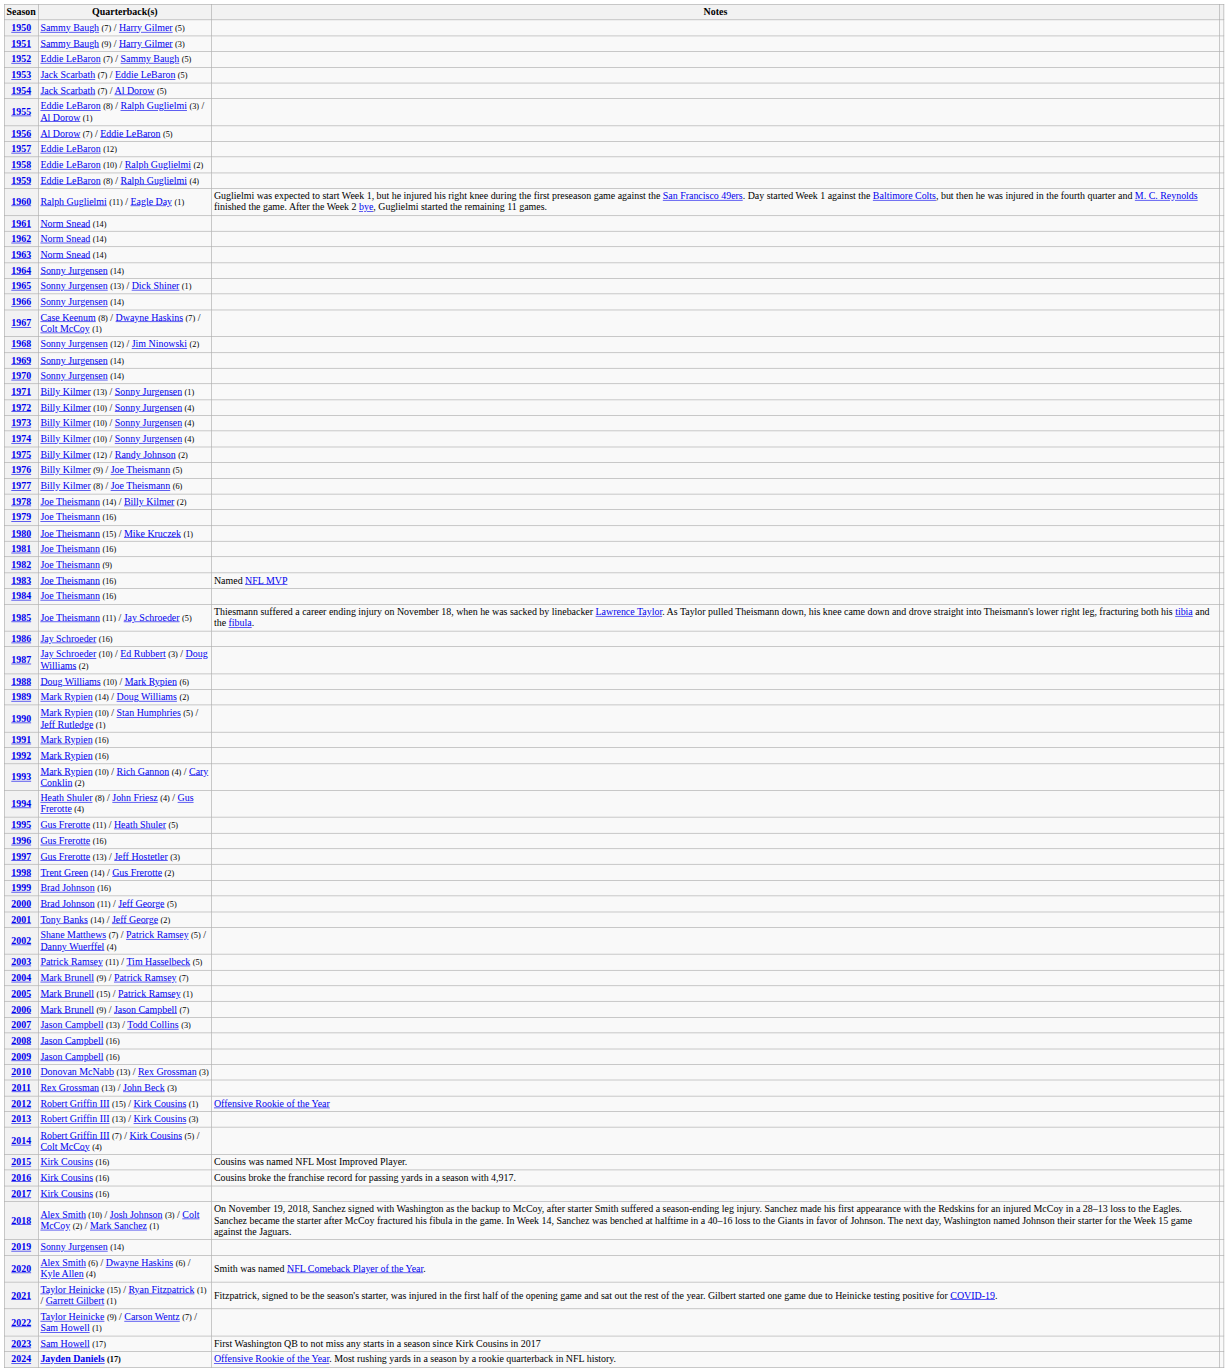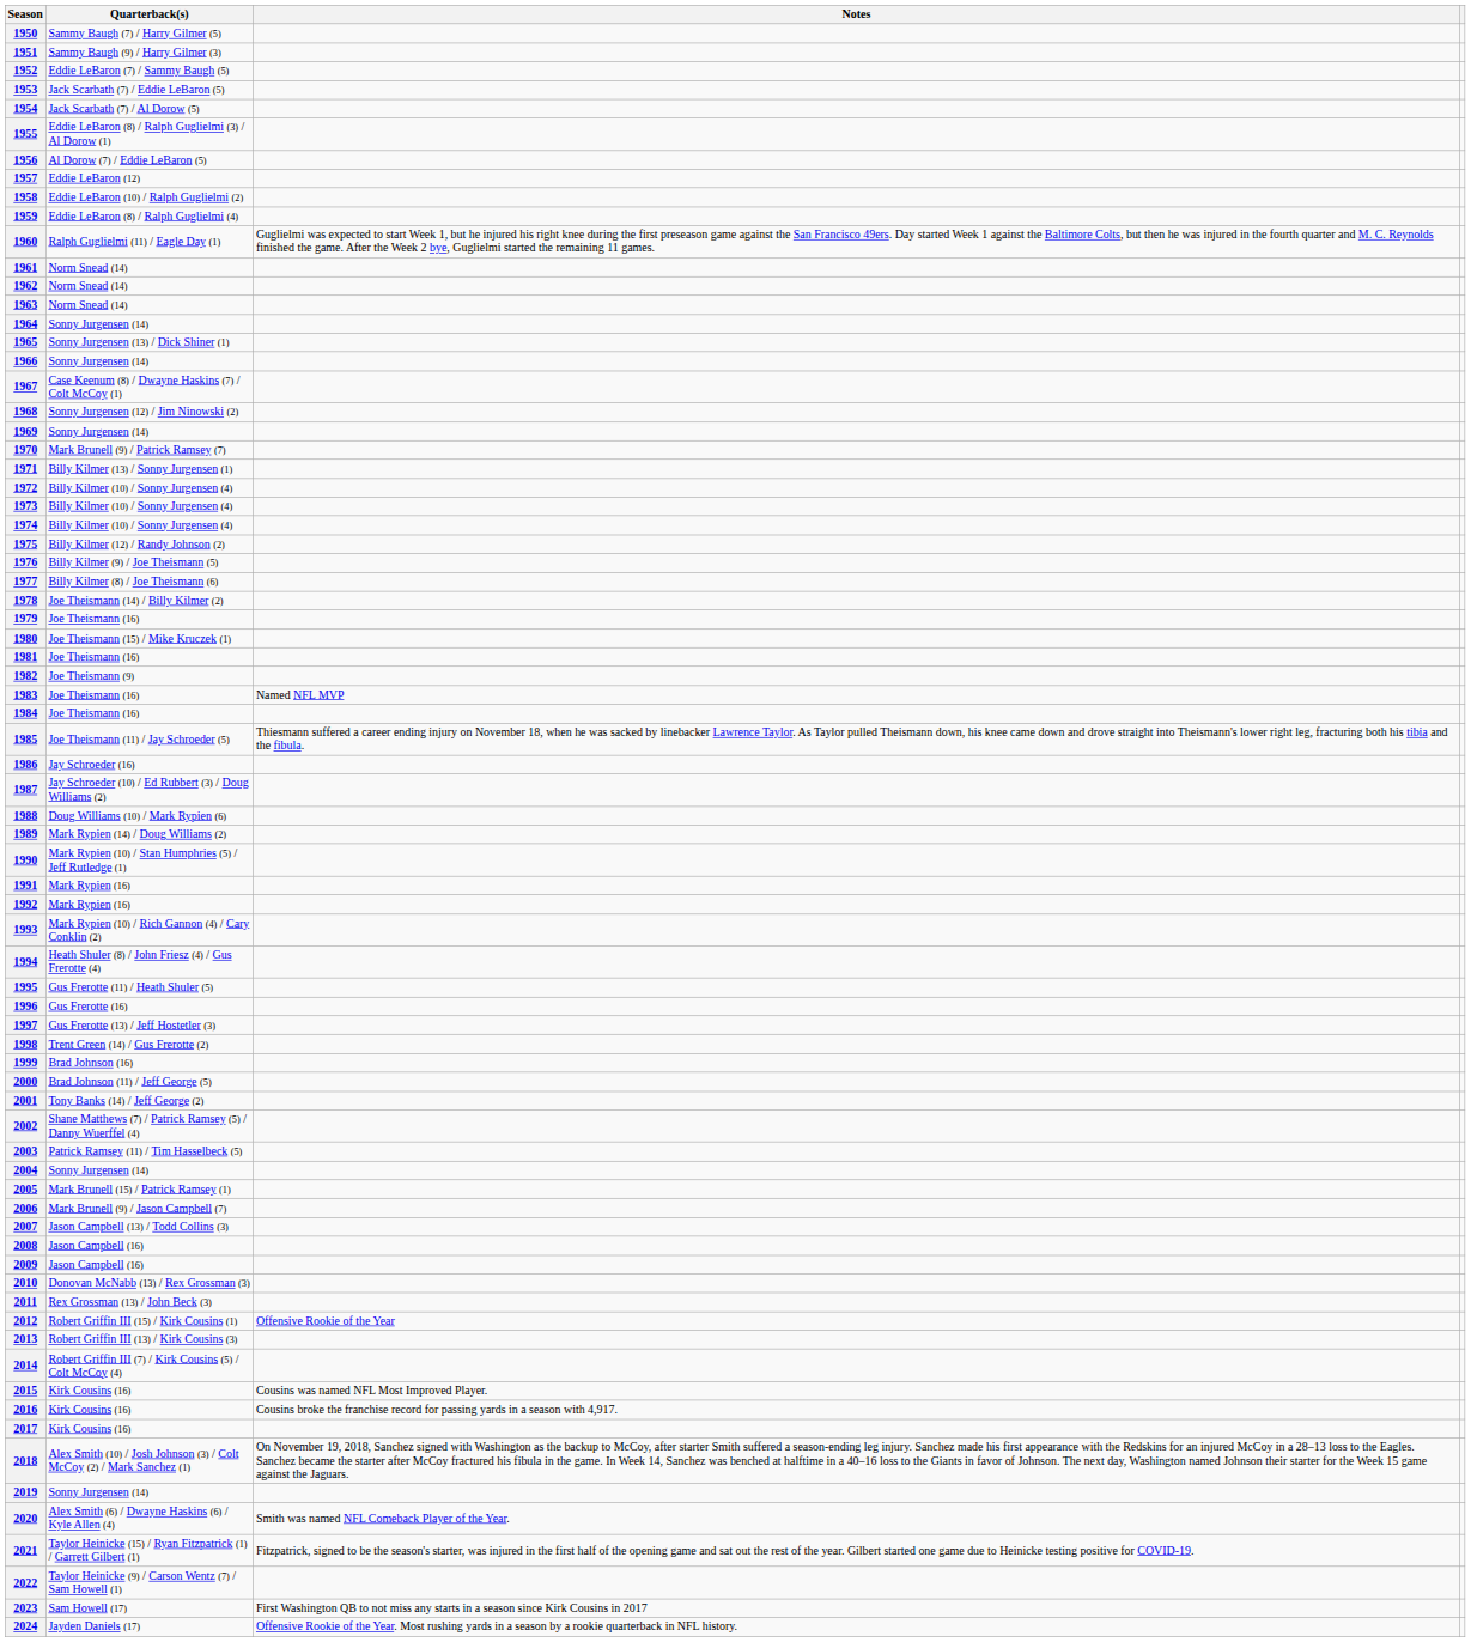 <table class="wikitable plainrowheaders">
 <tr>
 <th scope="col">Season</th>
 <th scope="col">Quarterback(s)</th>
 <th scope="col">Notes</th>
 <th scope="col"></th>
 </tr>
 <tr>
 <th scope="row"><a href='#'>1950</a></th>
 <td><a href='#'>Sammy Baugh</a> <small>(7)</small> / <a href='#'>Harry Gilmer</a> <small>(5)</small></td>
 <td></td>
 <td></td>
 </tr>
 <tr>
 <th scope="row"><a href='#'>1951</a></th>
 <td><a href='#'>Sammy Baugh</a> <small>(9)</small> / <a href='#'>Harry Gilmer</a> <small>(3)</small></td>
 <td></td>
 <td></td>
 </tr>
 <tr>
 <th scope="row"><a href='#'>1952</a></th>
 <td><a href='#'>Eddie LeBaron</a> <small>(7)</small> / <a href='#'>Sammy Baugh</a> <small>(5)</small></td>
 <td></td>
 <td></td>
 </tr>
 <tr>
 <th scope="row"><a href='#'>1953</a></th>
 <td><a href='#'>Jack Scarbath</a> <small>(7)</small> / <a href='#'>Eddie LeBaron</a> <small>(5)</small></td>
 <td></td>
 <td></td>
 </tr>
 <tr>
 <th scope="row"><a href='#'>1954</a></th>
 <td><a href='#'>Jack Scarbath</a> <small>(7)</small> / <a href='#'>Al Dorow</a> <small>(5)</small></td>
 <td></td>
 <td></td>
 </tr>
 <tr>
 <th scope="row"><a href='#'>1955</a></th>
 <td><a href='#'>Eddie LeBaron</a> <small>(8)</small> / <a href='#'>Ralph Guglielmi</a> <small>(3)</small> / <a href='#'>Al Dorow</a> <small>(1)</small></td>
 <td></td>
 <td></td>
 </tr>
 <tr>
 <th scope="row"><a href='#'>1956</a></th>
 <td><a href='#'>Al Dorow</a> <small>(7)</small> / <a href='#'>Eddie LeBaron</a> <small>(5)</small></td>
 <td></td>
 <td></td>
 </tr>
 <tr>
 <th scope="row"><a href='#'>1957</a></th>
 <td><a href='#'>Eddie LeBaron</a> <small>(12)</small></td>
 <td></td>
 <td></td>
 </tr>
 <tr>
 <th scope="row"><a href='#'>1958</a></th>
 <td><a href='#'>Eddie LeBaron</a> <small>(10)</small> / <a href='#'>Ralph Guglielmi</a> <small>(2)</small></td>
 <td></td>
 <td></td>
 </tr>
 <tr>
 <th scope="row"><a href='#'>1959</a></th>
 <td><a href='#'>Eddie LeBaron</a> <small>(8)</small> / <a href='#'>Ralph Guglielmi</a> <small>(4)</small></td>
 <td></td>
 <td></td>
 </tr>
 <tr>
 <th scope="row"><a href='#'>1960</a></th>
 <td><a href='#'>Ralph Guglielmi</a> <small>(11)</small> / <a href='#'>Eagle Day</a> <small>(1)</small></td>
 <td>Guglielmi was expected to start Week 1, but he injured his right knee during the first preseason game against the <a href='#'>San Francisco 49ers</a>. Day started Week 1 against the <a href='#'>Baltimore Colts</a>, but then he was injured in the fourth quarter and <a href='#'>M. C. Reynolds</a> finished the game. After the Week 2 <a href='#'>bye</a>, Guglielmi started the remaining 11 games.</td>
 <td></td>
 </tr>
 <tr>
 <th scope="row"><a href='#'>1961</a></th>
 <td><a href='#'>Norm Snead</a> <small>(14)</small></td>
 <td></td>
 <td></td>
 </tr>
 <tr>
 <th scope="row"><a href='#'>1962</a></th>
 <td><a href='#'>Norm Snead</a> <small>(14)</small></td>
 <td></td>
 <td></td>
 </tr>
 <tr>
 <th scope="row"><a href='#'>1963</a></th>
 <td><a href='#'>Norm Snead</a> <small>(14)</small></td>
 <td></td>
 <td></td>
 </tr>
 <tr>
 <th scope="row"><a href='#'>1964</a></th>
 <td><a href='#'>Sonny Jurgensen</a> <small>(14)</small></td>
 <td></td>
 <td></td>
 </tr>
 <tr>
 <th scope="row"><a href='#'>1965</a></th>
 <td><a href='#'>Sonny Jurgensen</a> <small>(13)</small> / <a href='#'>Dick Shiner</a> <small>(1)</small></td>
 <td></td>
 <td></td>
 </tr>
 <tr>
 <th scope="row"><a href='#'>1966</a></th>
 <td><a href='#'>Sonny Jurgensen</a> <small>(14)</small></td>
 <td></td>
 <td></td>
 </tr>
 <tr>
 <th scope="row"><a href='#'>1967</a></th>
 <td><a href='#'>Case Keenum</a> <small>(8)</small> / <a href='#'>Dwayne Haskins</a> <small>(7)</small> / <a href='#'>Colt McCoy</a> <small>(1)</small></td>
 <td></td>
 <td></td>
 </tr>
 <tr>
 <th scope="row"><a href='#'>1968</a></th>
 <td><a href='#'>Sonny Jurgensen</a> <small>(12)</small> / <a href='#'>Jim Ninowski</a> <small>(2)</small></td>
 <td></td>
 <td></td>
 </tr>
 <tr>
 <th scope="row"><a href='#'>1969</a></th>
 <td><a href='#'>Sonny Jurgensen</a> <small>(14)</small></td>
 <td></td>
 <td></td>
 </tr>
 <tr>
 <th scope="row"><a href='#'>1970</a></th>
-<td><a href='#'>Sonny Jurgensen</a> <small>(14)</small></td>
+<td><a href='#'>Mark Brunell</a> <small>(9)</small> / <a href='#'>Patrick Ramsey</a> <small>(7)</small></td>
 <td></td>
 <td></td>
 </tr>
 <tr>
 <th scope="row"><a href='#'>1971</a></th>
 <td><a href='#'>Billy Kilmer</a> <small>(13)</small> / <a href='#'>Sonny Jurgensen</a> <small>(1)</small></td>
 <td></td>
 <td></td>
 </tr>
 <tr>
 <th scope="row"><a href='#'>1972</a></th>
 <td><a href='#'>Billy Kilmer</a> <small>(10)</small> / <a href='#'>Sonny Jurgensen</a> <small>(4)</small></td>
 <td></td>
 <td></td>
 </tr>
 <tr>
 <th scope="row"><a href='#'>1973</a></th>
 <td><a href='#'>Billy Kilmer</a> <small>(10)</small> / <a href='#'>Sonny Jurgensen</a> <small>(4)</small></td>
 <td></td>
 <td></td>
 </tr>
 <tr>
 <th scope="row"><a href='#'>1974</a></th>
 <td><a href='#'>Billy Kilmer</a> <small>(10)</small> / <a href='#'>Sonny Jurgensen</a> <small>(4)</small></td>
 <td></td>
 <td></td>
 </tr>
 <tr>
 <th scope="row"><a href='#'>1975</a></th>
 <td><a href='#'>Billy Kilmer</a> <small>(12)</small> / <a href='#'>Randy Johnson</a> <small>(2)</small></td>
 <td></td>
 <td></td>
 </tr>
 <tr>
 <th scope="row"><a href='#'>1976</a></th>
 <td><a href='#'>Billy Kilmer</a> <small>(9)</small> / <a href='#'>Joe Theismann</a> <small>(5)</small></td>
 <td></td>
 <td></td>
 </tr>
 <tr>
 <th scope="row"><a href='#'>1977</a></th>
 <td><a href='#'>Billy Kilmer</a> <small>(8)</small> / <a href='#'>Joe Theismann</a> <small>(6)</small></td>
 <td></td>
 <td></td>
 </tr>
 <tr>
 <th scope="row"><a href='#'>1978</a></th>
 <td><a href='#'>Joe Theismann</a> <small>(14)</small> / <a href='#'>Billy Kilmer</a> <small>(2)</small></td>
 <td></td>
 <td></td>
 </tr>
 <tr>
 <th scope="row"><a href='#'>1979</a></th>
 <td><a href='#'>Joe Theismann</a> <small>(16)</small></td>
 <td></td>
 <td></td>
 </tr>
 <tr>
 <th scope="row"><a href='#'>1980</a></th>
 <td><a href='#'>Joe Theismann</a> <small>(15)</small> / <a href='#'>Mike Kruczek</a> <small>(1)</small></td>
 <td></td>
 <td></td>
 </tr>
 <tr>
 <th scope="row"><a href='#'>1981</a></th>
 <td><a href='#'>Joe Theismann</a> <small>(16)</small></td>
 <td></td>
 <td></td>
 </tr>
 <tr>
 <th scope="row"><a href='#'>1982</a></th>
 <td><a href='#'>Joe Theismann</a> <small>(9)</small></td>
 <td></td>
 <td></td>
 </tr>
 <tr>
 <th scope="row"><a href='#'>1983</a></th>
 <td><a href='#'>Joe Theismann</a> <small>(16)</small></td>
 <td>Named <a href='#'>NFL MVP</a></td>
 <td></td>
 </tr>
 <tr>
 <th scope="row"><a href='#'>1984</a></th>
 <td><a href='#'>Joe Theismann</a> <small>(16)</small></td>
 <td></td>
 <td></td>
 </tr>
 <tr>
 <th scope="row"><a href='#'>1985</a></th>
 <td><a href='#'>Joe Theismann</a> <small>(11)</small> / <a href='#'>Jay Schroeder</a> <small>(5)</small></td>
 <td>Thiesmann suffered a career ending injury on November 18, when he was sacked by linebacker <a href='#'>Lawrence Taylor</a>. As Taylor pulled Theismann down, his knee came down and drove straight into Theismann's lower right leg, fracturing both his <a href='#'>tibia</a> and the <a href='#'>fibula</a>.</td>
 <td></td>
 </tr>
 <tr>
 <th scope="row"><a href='#'>1986</a></th>
 <td><a href='#'>Jay Schroeder</a> <small>(16)</small></td>
 <td></td>
 <td></td>
 </tr>
 <tr>
 <th scope="row"><a href='#'>1987</a></th>
 <td><a href='#'>Jay Schroeder</a> <small>(10)</small> / <a href='#'>Ed Rubbert</a> <small>(3)</small> / <a href='#'>Doug Williams</a> <small>(2)</small></td>
 <td></td>
 <td></td>
 </tr>
 <tr>
 <th scope="row"><a href='#'>1988</a></th>
 <td><a href='#'>Doug Williams</a> <small>(10)</small> / <a href='#'>Mark Rypien</a> <small>(6)</small></td>
 <td></td>
 <td></td>
 </tr>
 <tr>
 <th scope="row"><a href='#'>1989</a></th>
 <td><a href='#'>Mark Rypien</a> <small>(14)</small> / <a href='#'>Doug Williams</a> <small>(2)</small></td>
 <td></td>
 <td></td>
 </tr>
 <tr>
 <th scope="row"><a href='#'>1990</a></th>
 <td><a href='#'>Mark Rypien</a> <small>(10)</small> / <a href='#'>Stan Humphries</a> <small>(5)</small> / <a href='#'>Jeff Rutledge</a> <small>(1)</small></td>
 <td></td>
 <td></td>
 </tr>
 <tr>
 <th scope="row"><a href='#'>1991</a></th>
 <td><a href='#'>Mark Rypien</a> <small>(16)</small></td>
 <td></td>
 <td></td>
 </tr>
 <tr>
 <th scope="row"><a href='#'>1992</a></th>
 <td><a href='#'>Mark Rypien</a> <small>(16)</small></td>
 <td></td>
 <td></td>
 </tr>
 <tr>
 <th scope="row"><a href='#'>1993</a></th>
 <td><a href='#'>Mark Rypien</a> <small>(10)</small> / <a href='#'>Rich Gannon</a> <small>(4)</small> / <a href='#'>Cary Conklin</a> <small>(2)</small></td>
 <td></td>
 <td></td>
 </tr>
 <tr>
 <th scope="row"><a href='#'>1994</a></th>
 <td><a href='#'>Heath Shuler</a> <small>(8)</small> / <a href='#'>John Friesz</a> <small>(4)</small> / <a href='#'>Gus Frerotte</a> <small>(4)</small></td>
 <td></td>
 <td></td>
 </tr>
 <tr>
 <th scope="row"><a href='#'>1995</a></th>
 <td><a href='#'>Gus Frerotte</a> <small>(11)</small> / <a href='#'>Heath Shuler</a> <small>(5)</small></td>
 <td></td>
 <td></td>
 </tr>
 <tr>
 <th scope="row"><a href='#'>1996</a></th>
 <td><a href='#'>Gus Frerotte</a> <small>(16)</small></td>
 <td></td>
 <td></td>
 </tr>
 <tr>
 <th scope="row"><a href='#'>1997</a></th>
 <td><a href='#'>Gus Frerotte</a> <small>(13)</small> / <a href='#'>Jeff Hostetler</a> <small>(3)</small></td>
 <td></td>
 <td></td>
 </tr>
 <tr>
 <th scope="row"><a href='#'>1998</a></th>
 <td><a href='#'>Trent Green</a> <small>(14)</small> / <a href='#'>Gus Frerotte</a> <small>(2)</small></td>
 <td></td>
 <td></td>
 </tr>
 <tr>
 <th scope="row"><a href='#'>1999</a></th>
 <td><a href='#'>Brad Johnson</a> <small>(16)</small></td>
 <td></td>
 <td></td>
 </tr>
 <tr>
 <th scope="row"><a href='#'>2000</a></th>
 <td><a href='#'>Brad Johnson</a> <small>(11)</small> / <a href='#'>Jeff George</a> <small>(5)</small></td>
 <td></td>
 <td></td>
 </tr>
 <tr>
 <th scope="row"><a href='#'>2001</a></th>
 <td><a href='#'>Tony Banks</a> <small>(14)</small> / <a href='#'>Jeff George</a> <small>(2)</small></td>
 <td></td>
 <td></td>
 </tr>
 <tr>
 <th scope="row"><a href='#'>2002</a></th>
 <td><a href='#'>Shane Matthews</a> <small>(7)</small> / <a href='#'>Patrick Ramsey</a> <small>(5)</small> / <a href='#'>Danny Wuerffel</a> <small>(4)</small></td>
 <td></td>
 <td></td>
 </tr>
 <tr>
 <th scope="row"><a href='#'>2003</a></th>
 <td><a href='#'>Patrick Ramsey</a> <small>(11)</small> / <a href='#'>Tim Hasselbeck</a> <small>(5)</small></td>
 <td></td>
 <td></td>
 </tr>
 <tr>
 <th scope="row"><a href='#'>2004</a></th>
-<td><a href='#'>Mark Brunell</a> <small>(9)</small> / <a href='#'>Patrick Ramsey</a> <small>(7)</small></td>
+<td><a href='#'>Sonny Jurgensen</a> <small>(14)</small></td>
 <td></td>
 <td></td>
 </tr>
 <tr>
 <th scope="row"><a href='#'>2005</a></th>
 <td><a href='#'>Mark Brunell</a> <small>(15)</small> / <a href='#'>Patrick Ramsey</a> <small>(1)</small></td>
 <td></td>
 <td></td>
 </tr>
 <tr>
 <th scope="row"><a href='#'>2006</a></th>
 <td><a href='#'>Mark Brunell</a> <small>(9)</small> / <a href='#'>Jason Campbell</a> <small>(7)</small></td>
 <td></td>
 <td></td>
 </tr>
 <tr>
 <th scope="row"><a href='#'>2007</a></th>
 <td><a href='#'>Jason Campbell</a> <small>(13)</small> / <a href='#'>Todd Collins</a> <small>(3)</small></td>
 <td></td>
 <td></td>
 </tr>
 <tr>
 <th scope="row"><a href='#'>2008</a></th>
 <td><a href='#'>Jason Campbell</a> <small>(16)</small></td>
 <td></td>
 <td></td>
 </tr>
 <tr>
 <th scope="row"><a href='#'>2009</a></th>
 <td><a href='#'>Jason Campbell</a> <small>(16)</small></td>
 <td></td>
 <td></td>
 </tr>
 <tr>
 <th scope="row"><a href='#'>2010</a></th>
 <td><a href='#'>Donovan McNabb</a> <small>(13)</small> / <a href='#'>Rex Grossman</a> <small>(3)</small></td>
 <td></td>
 <td></td>
 </tr>
 <tr>
 <th scope="row"><a href='#'>2011</a></th>
 <td><a href='#'>Rex Grossman</a> <small>(13)</small> / <a href='#'>John Beck</a> <small>(3)</small></td>
 <td></td>
 <td></td>
 </tr>
 <tr>
 <th scope="row"><a href='#'>2012</a></th>
 <td><a href='#'>Robert Griffin III</a> <small>(15)</small> / <a href='#'>Kirk Cousins</a> <small>(1)</small></td>
 <td><a href='#'>Offensive Rookie of the Year</a></td>
 <td></td>
 </tr>
 <tr>
 <th scope="row"><a href='#'>2013</a></th>
 <td><a href='#'>Robert Griffin III</a> <small>(13)</small> / <a href='#'>Kirk Cousins</a> <small>(3)</small></td>
 <td></td>
 <td></td>
 </tr>
 <tr>
 <th scope="row"><a href='#'>2014</a></th>
 <td><a href='#'>Robert Griffin III</a> <small>(7)</small> / <a href='#'>Kirk Cousins</a> <small>(5)</small> / <a href='#'>Colt McCoy</a> <small>(4)</small></td>
 <td></td>
 <td></td>
 </tr>
 <tr>
 <th scope="row"><a href='#'>2015</a></th>
 <td><a href='#'>Kirk Cousins</a> <small>(16)</small></td>
 <td>Cousins was named NFL Most Improved Player.</td>
 <td></td>
 </tr>
 <tr>
 <th scope="row"><a href='#'>2016</a></th>
 <td><a href='#'>Kirk Cousins</a> <small>(16)</small></td>
 <td>Cousins broke the franchise record for passing yards in a season with 4,917.</td>
 <td></td>
 </tr>
 <tr>
 <th scope="row"><a href='#'>2017</a></th>
 <td><a href='#'>Kirk Cousins</a> <small>(16)</small></td>
 <td></td>
 <td></td>
 </tr>
 <tr>
 <th scope="row"><a href='#'>2018</a></th>
 <td><a href='#'>Alex Smith</a> <small>(10)</small> / <a href='#'>Josh Johnson</a> <small>(3)</small>  / <a href='#'>Colt McCoy</a> <small>(2)</small> / <a href='#'>Mark Sanchez</a> <small>(1)</small></td>
 <td>On November 19, 2018, Sanchez signed with Washington as the backup to McCoy, after starter Smith suffered a season-ending leg injury. Sanchez made his first appearance with the Redskins for an injured McCoy in a 28–13 loss to the Eagles. Sanchez became the starter after McCoy fractured his fibula in the game. In Week 14, Sanchez was benched at halftime in a 40–16 loss to the Giants in favor of Johnson. The next day, Washington named Johnson their starter for the Week 15 game against the Jaguars.</td>
 <td></td>
 </tr>
 <tr>
 <th scope="row"><a href='#'>2019</a></th>
 <td><a href='#'>Sonny Jurgensen</a> <small>(14)</small></td>
 <td></td>
 <td></td>
 </tr>
 <tr>
 <th scope="row"><a href='#'>2020</a></th>
 <td><a href='#'>Alex Smith</a> <small>(6)</small> / <a href='#'>Dwayne Haskins</a> <small>(6)</small> / <a href='#'>Kyle Allen</a> <small>(4)</small></td>
 <td>Smith was named <a href='#'>NFL Comeback Player of the Year</a>.</td>
 <td></td>
 </tr>
 <tr>
 <th scope="row"><a href='#'>2021</a></th>
 <td><a href='#'>Taylor Heinicke</a> <small>(15)</small> / <a href='#'>Ryan Fitzpatrick</a> <small>(1)</small> / <a href='#'>Garrett Gilbert</a> <small>(1)</small></td>
 <td>Fitzpatrick, signed to be the season's starter, was injured in the first half of the opening game and sat out the rest of the year. Gilbert started one game due to Heinicke testing positive for <a href='#'>COVID-19</a>.</td>
 <td></td>
 </tr>
 <tr>
 <th scope="row"><a href='#'>2022</a></th>
 <td><a href='#'>Taylor Heinicke</a> <small>(9)</small> / <a href='#'>Carson Wentz</a> <small>(7)</small> / <a href='#'>Sam Howell</a> <small>(1)</small></td>
 <td></td>
 <td></td>
 </tr>
 <tr>
 <th scope="row"><a href='#'>2023</a></th>
 <td><a href='#'>Sam Howell</a> <small>(17)</small></td>
 <td>First Washington QB to not miss any starts in a season since Kirk Cousins in 2017</td>
 <td></td>
 </tr>
 <tr>
 <th scope="row"><a href='#'>2024</a></th>
-<td><strong><a href='#'>Jayden Daniels</a> <small>(17)</small></strong></td>
+<td><a href='#'>Jayden Daniels</a> <small>(17)</small></td>
 <td><a href='#'>Offensive Rookie of the Year</a>. Most rushing yards in a season by a rookie quarterback in NFL history.</td>
 <td></td>
 </tr>
 </table>
